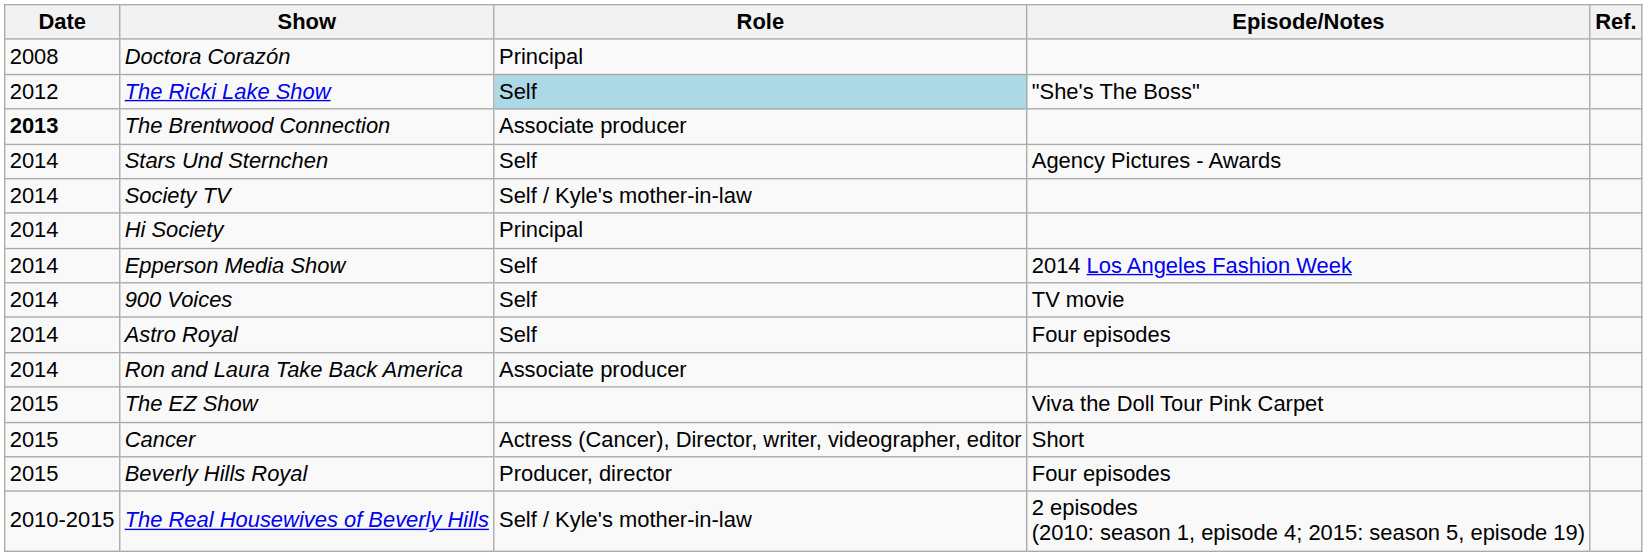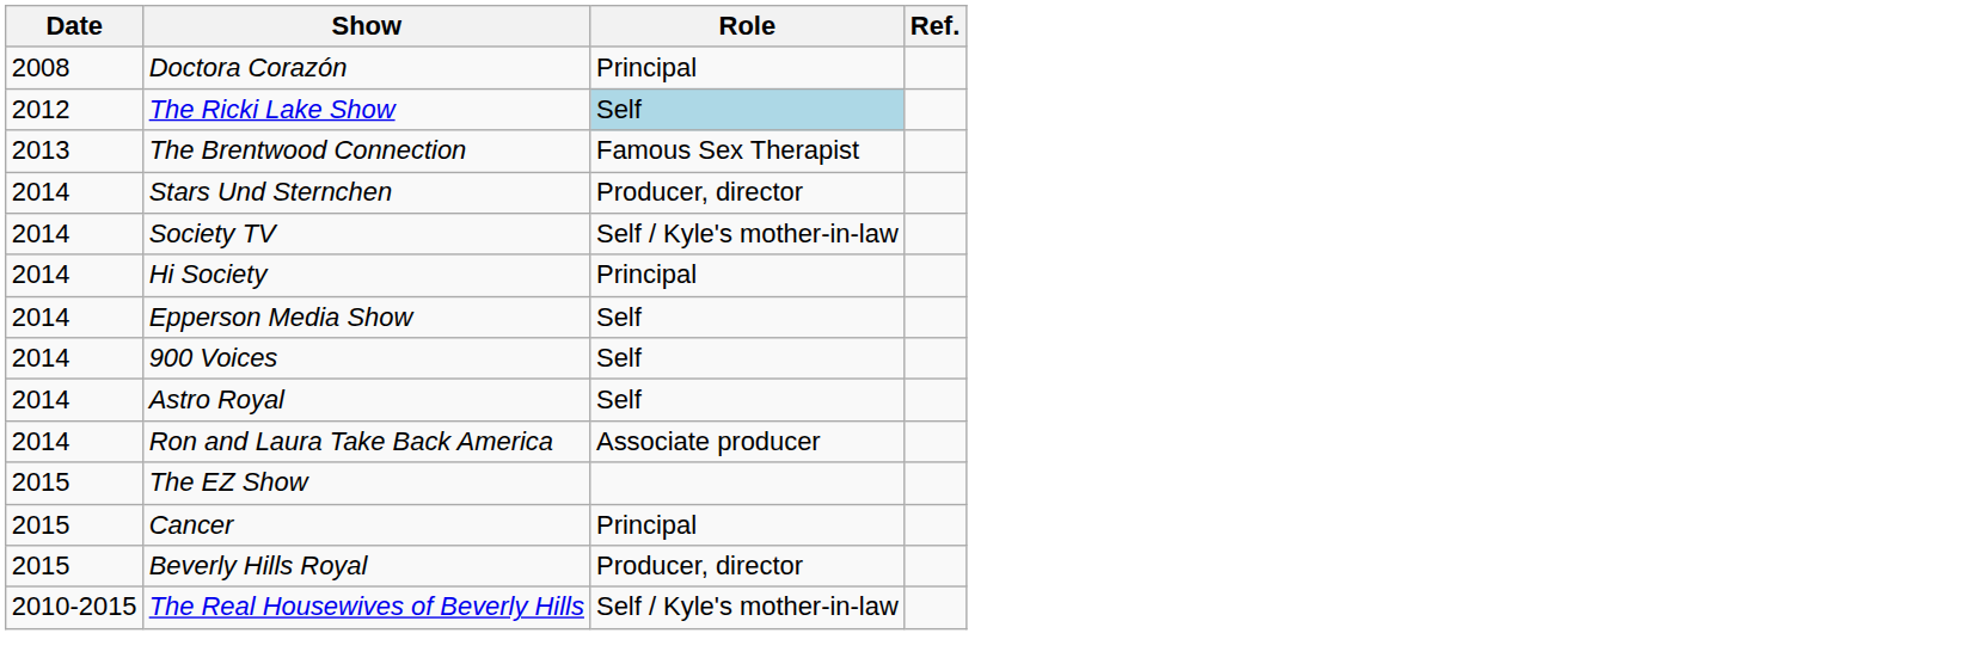 <table class="wikitable">
 <tr>
 <th>Date</th>
 <th>Show</th>
 <th>Role</th>
-<th>Episode/Notes</th>
 <th>Ref.</th>
 </tr>
 <tr>
 <td>2008</td>
 <td><em>Doctora Corazón</em></td>
 <td>Principal</td>
 <td></td>
-<td></td>
 </tr>
 <tr>
 <td>2012</td>
 <td><em><a href='#'>The Ricki Lake Show</a></em></td>
 <td style="background: lightblue;">Self</td>
-<td>"She's The Boss"</td>
 <td></td>
 </tr>
 <tr>
-<td><strong>2013</strong></td>
+<td>2013</td>
 <td><em>The Brentwood Connection</em></td>
-<td>Associate producer</td>
-<td></td>
+<td>Famous Sex Therapist</td>
 <td></td>
 </tr>
 <tr>
 <td>2014</td>
 <td><em>Stars Und Sternchen</em></td>
-<td>Self</td>
-<td>Agency Pictures - Awards</td>
+<td>Producer, director</td>
 <td></td>
 </tr>
 <tr>
 <td>2014</td>
 <td><em>Society TV</em></td>
 <td>Self / Kyle's mother-in-law</td>
 <td></td>
-<td></td>
 </tr>
 <tr>
 <td>2014</td>
 <td><em>Hi Society</em></td>
 <td>Principal</td>
 <td></td>
-<td></td>
 </tr>
 <tr>
 <td>2014</td>
 <td><em>Epperson Media Show</em></td>
 <td>Self</td>
-<td>2014 <a href='#'>Los Angeles Fashion Week</a></td>
 <td></td>
 </tr>
 <tr>
 <td>2014</td>
 <td><em>900 Voices</em></td>
 <td>Self</td>
-<td>TV movie</td>
 <td></td>
 </tr>
 <tr>
 <td>2014</td>
 <td><em>Astro Royal</em></td>
 <td>Self</td>
-<td>Four episodes</td>
 <td></td>
 </tr>
 <tr>
 <td>2014</td>
 <td><em>Ron and Laura Take Back America</em></td>
 <td>Associate producer</td>
 <td></td>
-<td></td>
 </tr>
 <tr>
 <td>2015</td>
 <td><em>The EZ Show</em></td>
 <td></td>
-<td>Viva the Doll Tour Pink Carpet</td>
 <td></td>
 </tr>
 <tr>
 <td>2015</td>
 <td><em>Cancer</em></td>
-<td>Actress (Cancer), Director, writer, videographer, editor</td>
-<td>Short</td>
+<td>Principal</td>
 <td></td>
 </tr>
 <tr>
 <td>2015</td>
 <td><em>Beverly Hills Royal</em></td>
 <td>Producer, director</td>
-<td>Four episodes</td>
 <td></td>
 </tr>
 <tr>
 <td>2010-2015</td>
 <td><em><a href='#'>The Real Housewives of Beverly Hills</a></em></td>
 <td>Self / Kyle's mother-in-law</td>
-<td>2 episodes<br>(2010: season 1, episode 4; 2015: season 5, episode 19)</td>
 <td></td>
 </tr>
 </table>
